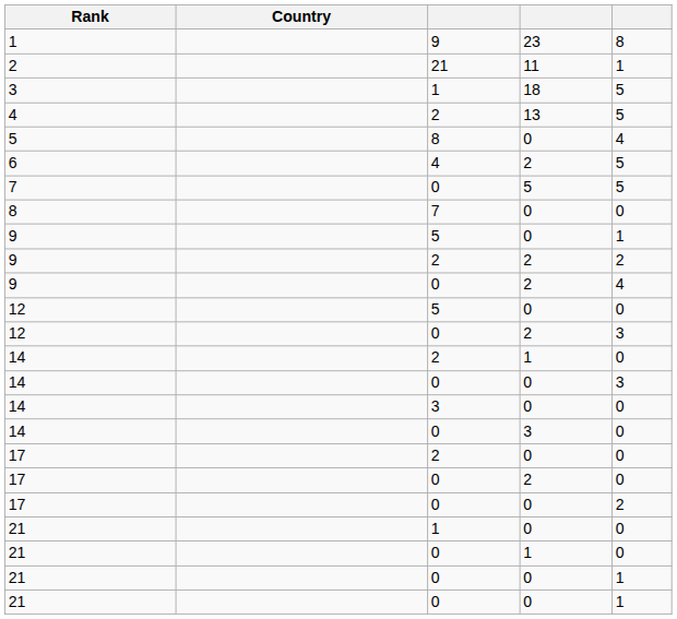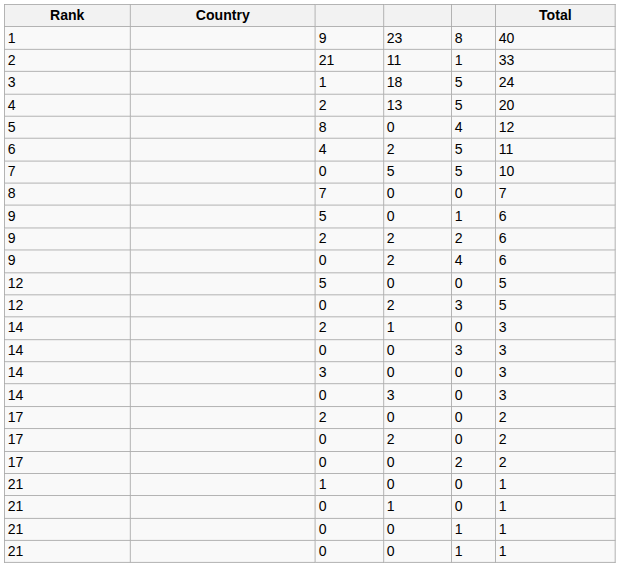 <table class="wikitable sortable" style="width:55%">
 <tr>
 <th>Rank</th>
 <th>Country</th>
 <th></th>
 <th></th>
 <th></th>
+<th>Total</th>
 </tr>
 <tr>
 <td>1</td>
 <td></td>
 <td>9</td>
 <td>23</td>
 <td>8</td>
+<td>40</td>
 </tr>
 <tr>
 <td>2</td>
 <td></td>
 <td>21</td>
 <td>11</td>
 <td>1</td>
+<td>33</td>
 </tr>
 <tr>
 <td>3</td>
 <td></td>
 <td>1</td>
 <td>18</td>
 <td>5</td>
+<td>24</td>
 </tr>
 <tr ->
 <td>4</td>
 <td></td>
 <td>2</td>
 <td>13</td>
 <td>5</td>
+<td>20</td>
 </tr>
 <tr>
 <td>5</td>
 <td></td>
 <td>8</td>
 <td>0</td>
 <td>4</td>
+<td>12</td>
 </tr>
 <tr>
 <td>6</td>
 <td></td>
 <td>4</td>
 <td>2</td>
 <td>5</td>
+<td>11</td>
 </tr>
 <tr>
 <td>7</td>
 <td></td>
 <td>0</td>
 <td>5</td>
 <td>5</td>
+<td>10</td>
 </tr>
 <tr>
 <td>8</td>
 <td></td>
 <td>7</td>
 <td>0</td>
 <td>0</td>
+<td>7</td>
 </tr>
 <tr>
 <td>9</td>
 <td></td>
 <td>5</td>
 <td>0</td>
 <td>1</td>
+<td>6</td>
 </tr>
 <tr>
 <td>9</td>
 <td></td>
 <td>2</td>
 <td>2</td>
 <td>2</td>
+<td>6</td>
 </tr>
 <tr>
 <td>9</td>
 <td></td>
 <td>0</td>
 <td>2</td>
 <td>4</td>
+<td>6</td>
 </tr>
 <tr>
 <td>12</td>
 <td></td>
 <td>5</td>
 <td>0</td>
 <td>0</td>
+<td>5</td>
 </tr>
 <tr>
 <td>12</td>
 <td></td>
 <td>0</td>
 <td>2</td>
 <td>3</td>
+<td>5</td>
 </tr>
 <tr>
 <td>14</td>
 <td></td>
 <td>2</td>
 <td>1</td>
 <td>0</td>
+<td>3</td>
 </tr>
 <tr>
 <td>14</td>
 <td></td>
 <td>0</td>
 <td>0</td>
+<td>3</td>
 <td>3</td>
 </tr>
 <tr>
 <td>14</td>
 <td></td>
 <td>3</td>
 <td>0</td>
 <td>0</td>
+<td>3</td>
 </tr>
 <tr>
 <td>14</td>
 <td></td>
 <td>0</td>
 <td>3</td>
 <td>0</td>
+<td>3</td>
 </tr>
 <tr>
 <td>17</td>
 <td></td>
 <td>2</td>
 <td>0</td>
 <td>0</td>
+<td>2</td>
 </tr>
 <tr>
 <td>17</td>
 <td></td>
 <td>0</td>
 <td>2</td>
 <td>0</td>
+<td>2</td>
 </tr>
 <tr>
 <td>17</td>
 <td></td>
 <td>0</td>
 <td>0</td>
+<td>2</td>
 <td>2</td>
 </tr>
 <tr>
 <td>21</td>
 <td></td>
 <td>1</td>
 <td>0</td>
 <td>0</td>
+<td>1</td>
 </tr>
 <tr>
 <td>21</td>
 <td></td>
 <td>0</td>
 <td>1</td>
-<td>0</td>
-</tr>
-<tr>
-<td>21</td>
-<td></td>
-<td>0</td>
 <td>0</td>
 <td>1</td>
 </tr>
 <tr>
 <td>21</td>
 <td></td>
 <td>0</td>
 <td>0</td>
 <td>1</td>
+<td>1</td>
+</tr>
+<tr>
+<td>21</td>
+<td></td>
+<td>0</td>
+<td>0</td>
+<td>1</td>
+<td>1</td>
 </tr>
 </table>
